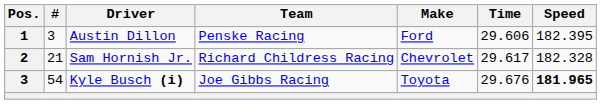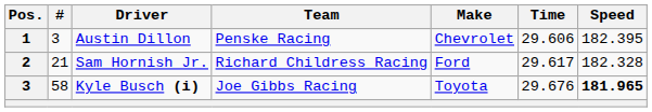 <table class="wikitable" style="font-size:95%">
 <tr>
 <th>Pos.</th>
 <th>#</th>
 <th>Driver</th>
 <th>Team</th>
 <th>Make</th>
 <th>Time</th>
 <th>Speed</th>
 </tr>
 <tr>
 <th>1</th>
 <td>3</td>
 <td><a href='#'>Austin Dillon</a></td>
 <td><a href='#'>Penske Racing</a></td>
-<td><a href='#'>Ford</a></td>
+<td><a href='#'>Chevrolet</a></td>
 <td>29.606</td>
 <td>182.395</td>
 </tr>
 <tr>
 <th>2</th>
 <td>21</td>
 <td><a href='#'>Sam Hornish Jr.</a></td>
 <td><a href='#'>Richard Childress Racing</a></td>
-<td><a href='#'>Chevrolet</a></td>
+<td><a href='#'>Ford</a></td>
 <td>29.617</td>
 <td>182.328</td>
 </tr>
 <tr>
 <th>3</th>
-<td>54</td>
+<td>58</td>
 <td><a href='#'>Kyle Busch</a> <strong>(i)</strong></td>
 <td><a href='#'>Joe Gibbs Racing</a></td>
 <td><a href='#'>Toyota</a></td>
 <td>29.676</td>
 <td><strong>181.965</strong></td>
 </tr>
 <tr>
 <th colspan="7"></th>
 </tr>
 </table>
